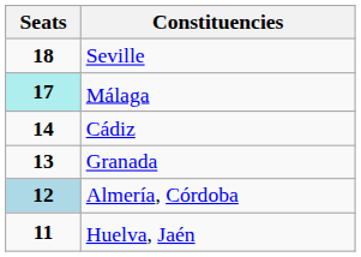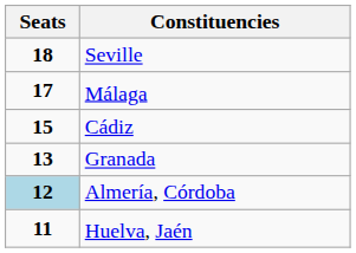 <table class="wikitable" style="text-align:left;">
 <tr>
 <th width="50">Seats</th>
 <th width="200">Constituencies</th>
 </tr>
 <tr>
 <td align="center"><strong>18</strong></td>
 <td><a href='#'>Seville</a></td>
 </tr>
 <tr>
-<td align="center" style="background: paleturquoise;"><strong>17</strong></td>
+<td align="center"><strong>17</strong></td>
 <td><a href='#'>Málaga</a><sup></sup></td>
 </tr>
 <tr>
-<td align="center"><strong>14</strong></td>
+<td align="center"><strong>15</strong></td>
 <td><a href='#'>Cádiz</a></td>
 </tr>
 <tr>
 <td align="center"><strong>13</strong></td>
 <td><a href='#'>Granada</a></td>
 </tr>
 <tr>
 <td align="center" style="background: lightblue;"><strong>12</strong></td>
 <td><a href='#'>Almería</a>, <a href='#'>Córdoba</a></td>
 </tr>
 <tr>
 <td align="center"><strong>11</strong></td>
 <td><a href='#'>Huelva</a>, <a href='#'>Jaén</a><sup></sup></td>
 </tr>
 </table>
